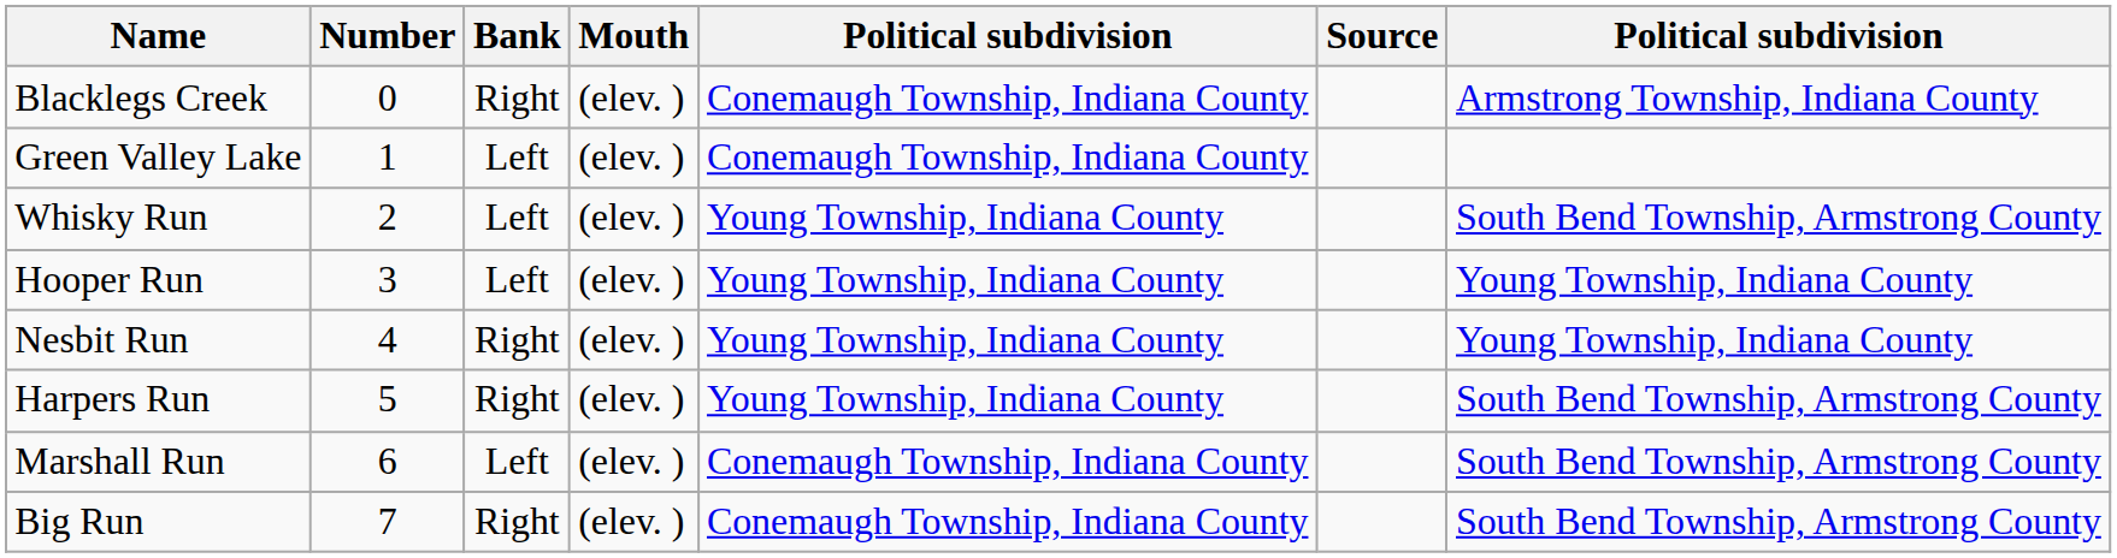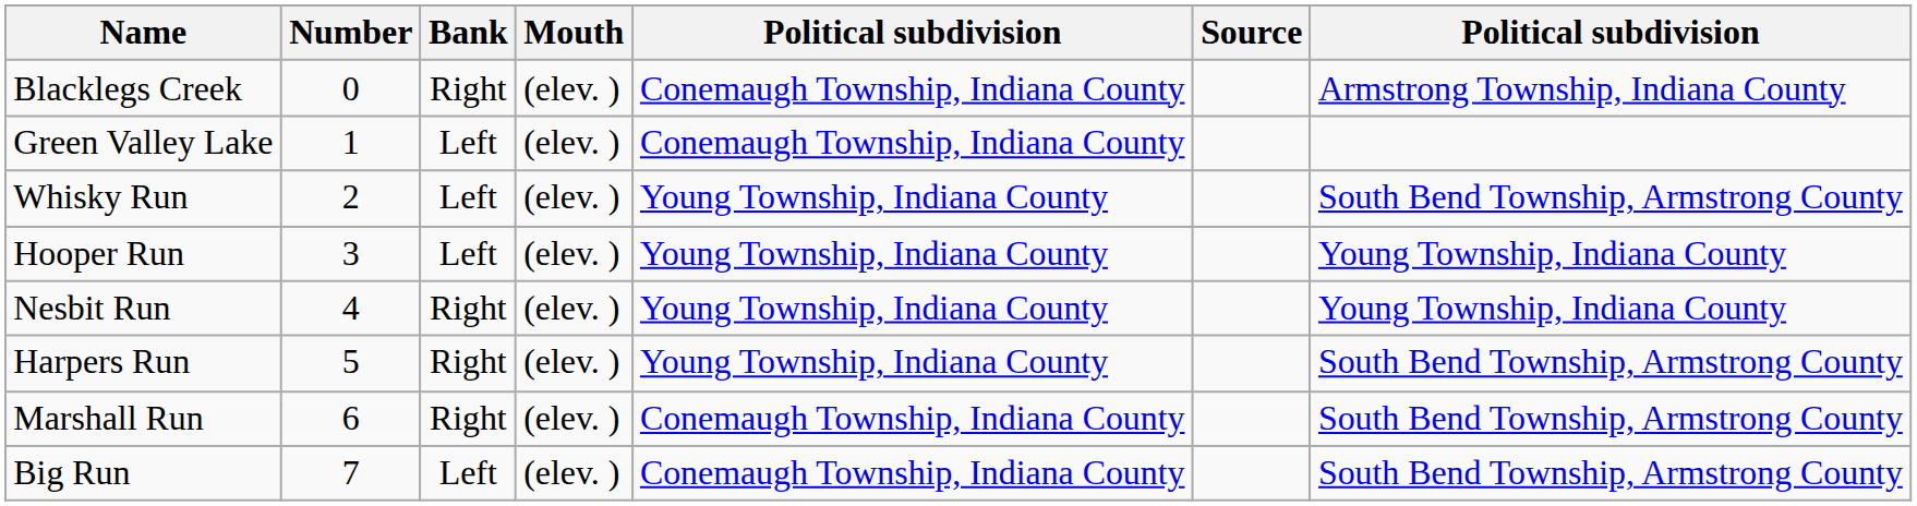 <table class="wikitable sortable">
 <tr>
 <th>Name</th>
 <th>Number</th>
 <th>Bank</th>
 <th>Mouth</th>
 <th>Political subdivision</th>
 <th>Source</th>
 <th>Political subdivision</th>
 </tr>
 <tr>
 <td>Blacklegs Creek</td>
 <td style="text-align: center;">0</td>
 <td style="text-align: center;">Right</td>
 <td> (elev. )</td>
 <td><a href='#'>Conemaugh Township, Indiana County</a></td>
 <td></td>
 <td><a href='#'>Armstrong Township, Indiana County</a></td>
 </tr>
 <tr>
 <td>Green Valley Lake</td>
 <td style="text-align: center;">1</td>
 <td style="text-align: center;">Left</td>
 <td> (elev. )</td>
 <td><a href='#'>Conemaugh Township, Indiana County</a></td>
 <td></td>
 <td></td>
 </tr>
 <tr>
 <td>Whisky Run</td>
 <td style="text-align: center;">2</td>
 <td style="text-align: center;">Left</td>
 <td> (elev. )</td>
 <td><a href='#'>Young Township, Indiana County</a></td>
 <td></td>
 <td><a href='#'>South Bend Township, Armstrong County</a></td>
 </tr>
 <tr>
 <td>Hooper Run</td>
 <td style="text-align: center;">3</td>
 <td style="text-align: center;">Left</td>
 <td> (elev. )</td>
 <td><a href='#'>Young Township, Indiana County</a></td>
 <td></td>
 <td><a href='#'>Young Township, Indiana County</a></td>
 </tr>
 <tr>
 <td>Nesbit Run</td>
 <td style="text-align: center;">4</td>
 <td style="text-align: center;">Right</td>
 <td> (elev. )</td>
 <td><a href='#'>Young Township, Indiana County</a></td>
 <td></td>
 <td><a href='#'>Young Township, Indiana County</a></td>
 </tr>
 <tr>
 <td>Harpers Run</td>
 <td style="text-align: center;">5</td>
 <td style="text-align: center;">Right</td>
 <td> (elev. )</td>
 <td><a href='#'>Young Township, Indiana County</a></td>
 <td></td>
 <td><a href='#'>South Bend Township, Armstrong County</a></td>
 </tr>
 <tr>
 <td>Marshall Run</td>
 <td style="text-align: center;">6</td>
-<td style="text-align: center;">Left</td>
+<td style="text-align: center;">Right</td>
 <td> (elev. )</td>
 <td><a href='#'>Conemaugh Township, Indiana County</a></td>
 <td></td>
 <td><a href='#'>South Bend Township, Armstrong County</a></td>
 </tr>
 <tr>
 <td>Big Run</td>
 <td style="text-align: center;">7</td>
-<td style="text-align: center;">Right</td>
+<td style="text-align: center;">Left</td>
 <td> (elev. )</td>
 <td><a href='#'>Conemaugh Township, Indiana County</a></td>
 <td></td>
 <td><a href='#'>South Bend Township, Armstrong County</a></td>
 </tr>
 </table>
